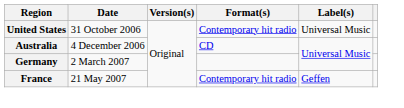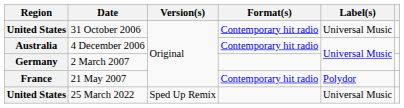 <table class="wikitable plainrowheaders">
 <tr>
 <th scope="col">Region</th>
 <th scope="col">Date</th>
 <th scope="col">Version(s)</th>
 <th scope="col">Format(s)</th>
 <th scope="col">Label(s)</th>
 <th scope="col"></th>
 </tr>
 <tr>
 <th scope="row">United States</th>
 <td>31 October 2006</td>
 <td rowspan="4">Original</td>
 <td><a href='#'>Contemporary hit radio</a></td>
 <td>Universal Music</td>
 <td></td>
 </tr>
 <tr>
 <th scope="row">Australia</th>
 <td>4 December 2006</td>
-<td><a href='#'>CD</a></td>
+<td><a href='#'>Contemporary hit radio</a></td>
 <td rowspan="2"><a href='#'>Universal Music</a></td>
 <td></td>
 </tr>
 <tr>
 <th scope="row">Germany</th>
 <td>2 March 2007</td>
 <td></td>
 <td></td>
 </tr>
 <tr>
 <th scope="row">France</th>
 <td>21 May 2007</td>
 <td><a href='#'>Contemporary hit radio</a></td>
-<td><a href='#'>Geffen</a></td>
+<td><a href='#'>Polydor</a></td>
+<td></td>
+</tr>
+<tr>
+<th scope="row">United States</th>
+<td>25 March 2022</td>
+<td>Sped Up Remix</td>
+<td></td>
+<td>Universal Music</td>
 <td></td>
 </tr>
 </table>
